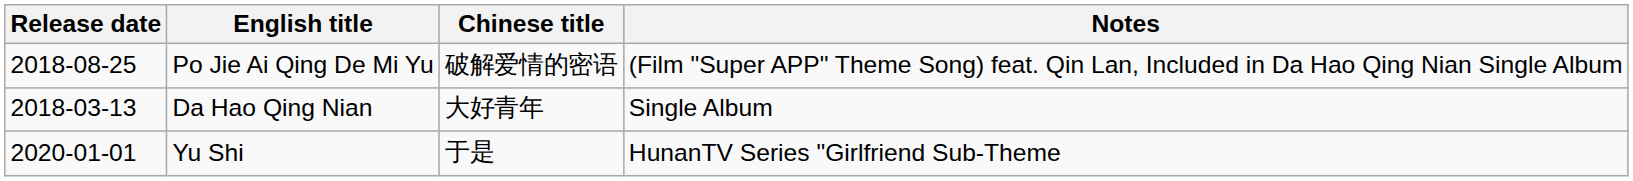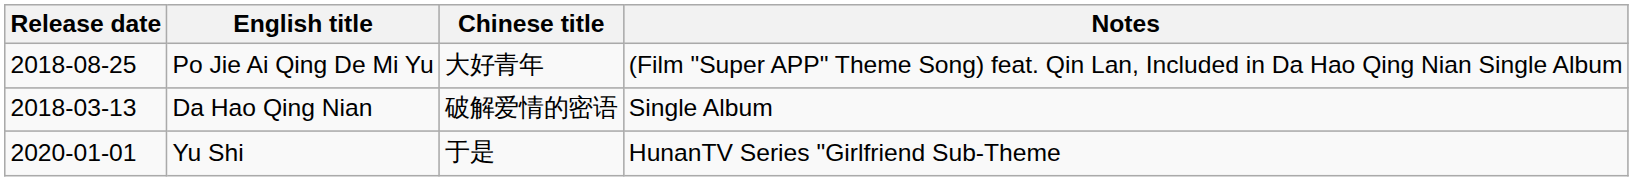 <table class="wikitable sortable">
 <tr>
 <th>Release date</th>
 <th>English title</th>
 <th>Chinese title</th>
 <th class="unsortable">Notes</th>
 </tr>
 <tr>
 <td>2018-08-25</td>
 <td>Po Jie Ai Qing De Mi Yu</td>
-<td>破解爱情的密语</td>
+<td>大好青年</td>
 <td>(Film "Super APP" Theme Song) feat. Qin Lan, Included in Da Hao Qing Nian Single Album</td>
 </tr>
 <tr>
 <td>2018-03-13</td>
 <td>Da Hao Qing Nian</td>
-<td>大好青年</td>
+<td>破解爱情的密语</td>
 <td>Single Album</td>
 </tr>
 <tr>
 <td>2020-01-01</td>
 <td>Yu Shi</td>
 <td>于是</td>
 <td>HunanTV Series "Girlfriend Sub-Theme</td>
 </tr>
 </table>
